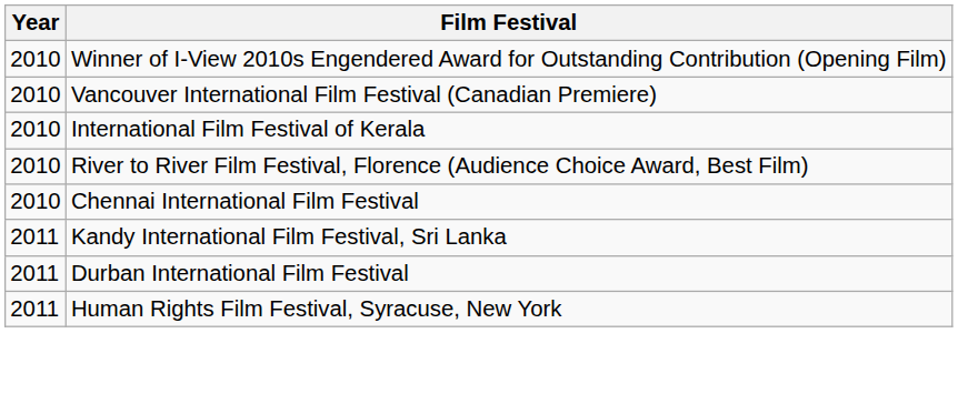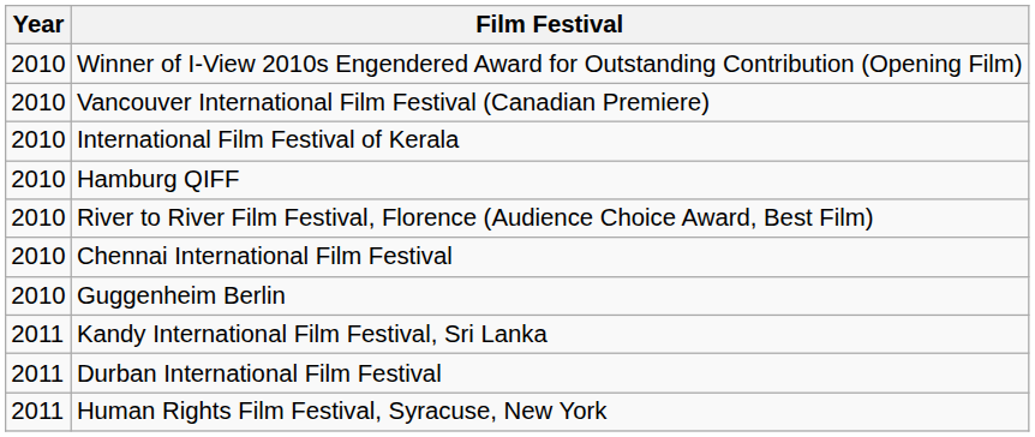 <table class="wikitable">
 <tr>
 <th><strong>Year</strong></th>
 <th><strong>Film Festival </strong></th>
 </tr>
 <tr>
 <td>2010</td>
 <td>Winner of I-View 2010s Engendered Award for Outstanding Contribution (Opening Film)</td>
 </tr>
 <tr>
 <td>2010</td>
 <td>Vancouver International Film Festival (Canadian Premiere)</td>
 </tr>
 <tr>
 <td>2010</td>
 <td>International Film Festival of Kerala</td>
 </tr>
 <tr>
 <td>2010</td>
+<td>Hamburg QIFF</td>
+</tr>
+<tr>
+<td>2010</td>
 <td>River to River Film Festival, Florence (Audience Choice Award, Best Film)</td>
 </tr>
 <tr>
 <td>2010</td>
 <td>Chennai International Film Festival</td>
+</tr>
+<tr>
+<td>2010</td>
+<td>Guggenheim Berlin</td>
 </tr>
 <tr>
 <td>2011</td>
 <td>Kandy International Film Festival, Sri Lanka</td>
 </tr>
 <tr>
 <td>2011</td>
 <td>Durban International Film Festival</td>
 </tr>
 <tr>
 <td>2011</td>
 <td>Human Rights Film Festival, Syracuse, New York</td>
 </tr>
 </table>
